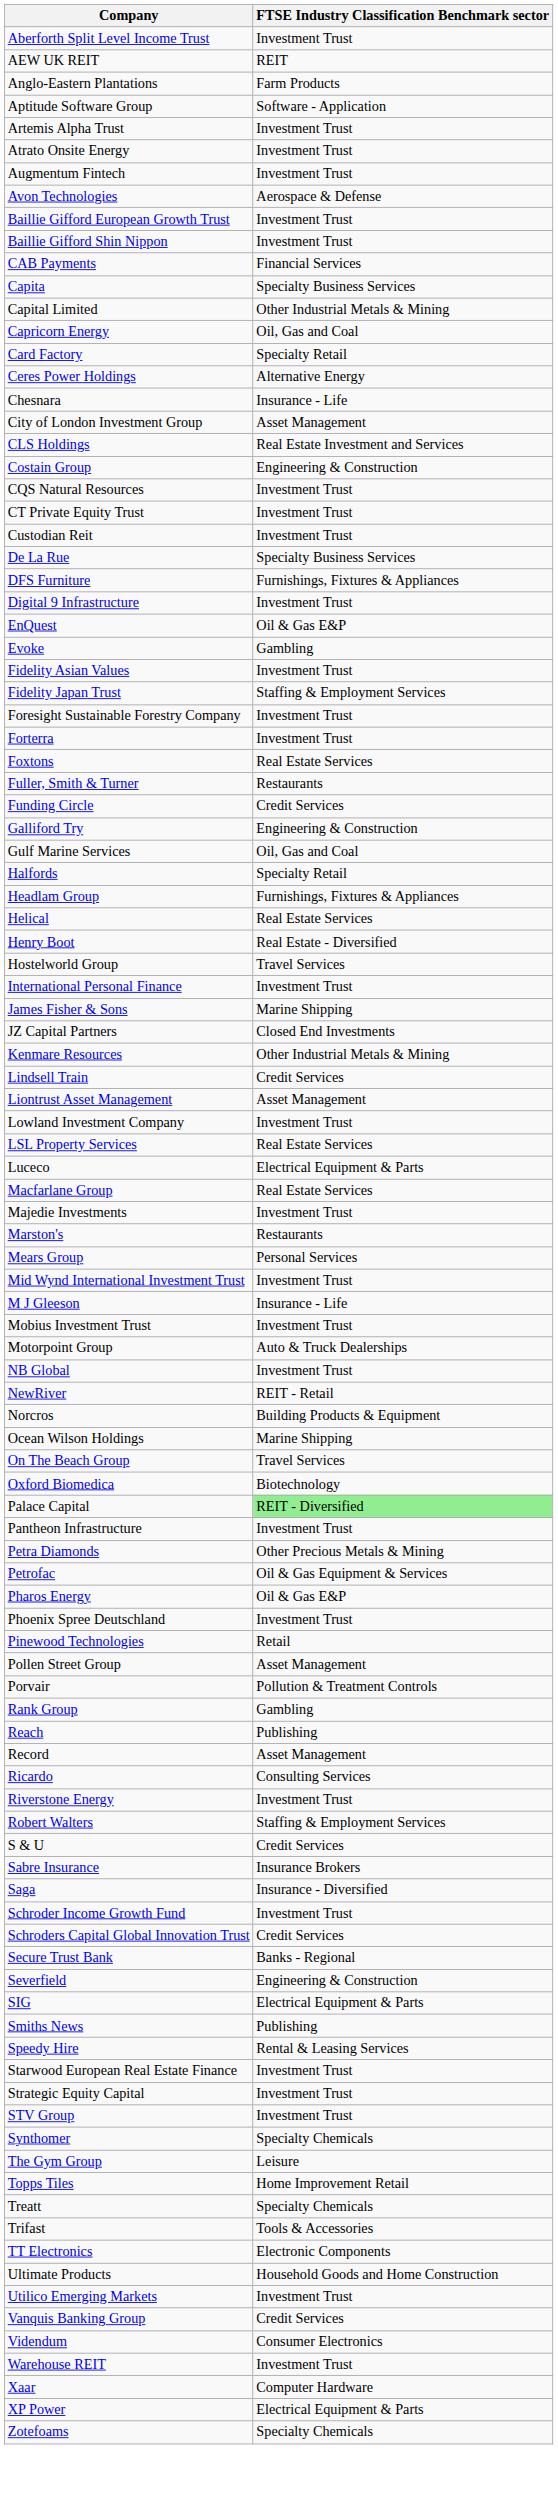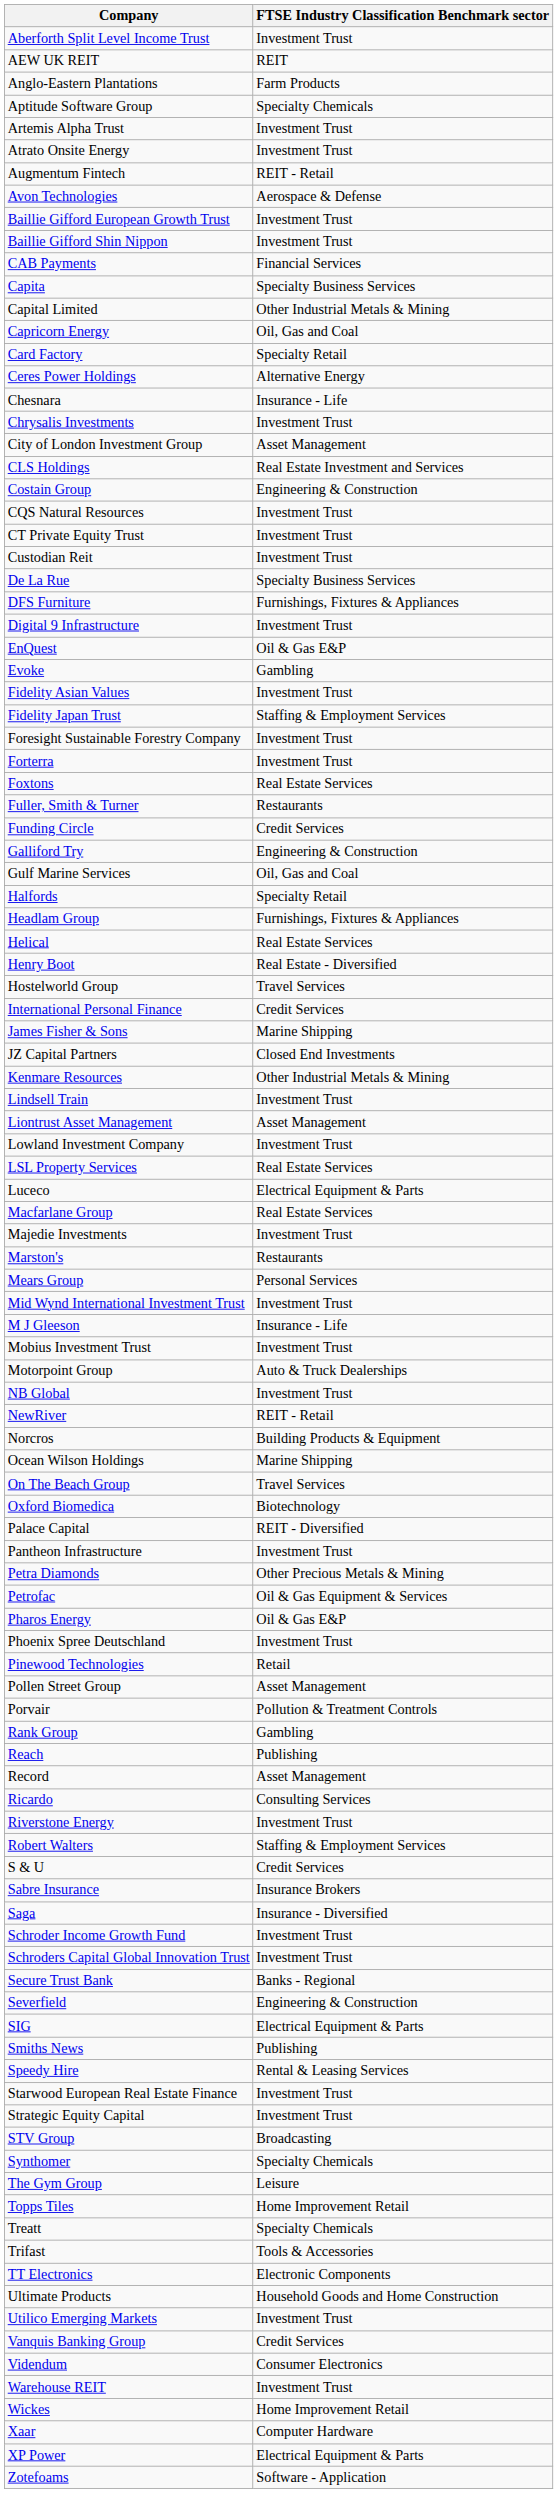 <table class="wikitable sortable" id="constituents">
 <tr>
 <th>Company</th>
 <th>FTSE Industry Classification Benchmark sector</th>
 </tr>
 <tr>
 <td><a href='#'>Aberforth Split Level Income Trust</a></td>
 <td>Investment Trust</td>
 </tr>
 <tr>
 <td>AEW UK REIT</td>
 <td>REIT</td>
 </tr>
 <tr>
 <td>Anglo-Eastern Plantations</td>
 <td>Farm Products</td>
 </tr>
 <tr>
 <td>Aptitude Software Group</td>
-<td>Software - Application</td>
+<td>Specialty Chemicals</td>
 </tr>
 <tr>
 <td>Artemis Alpha Trust</td>
 <td>Investment Trust</td>
 </tr>
 <tr>
 <td>Atrato Onsite Energy</td>
 <td>Investment Trust</td>
 </tr>
 <tr>
 <td>Augmentum Fintech</td>
-<td>Investment Trust</td>
+<td>REIT - Retail</td>
 </tr>
 <tr>
 <td><a href='#'>Avon Technologies</a></td>
 <td>Aerospace & Defense</td>
 </tr>
 <tr>
 <td><a href='#'>Baillie Gifford European Growth Trust</a></td>
 <td>Investment Trust</td>
 </tr>
 <tr>
 <td><a href='#'>Baillie Gifford Shin Nippon</a></td>
 <td>Investment Trust</td>
 </tr>
 <tr>
 <td><a href='#'>CAB Payments</a></td>
 <td>Financial Services</td>
 </tr>
 <tr>
 <td><a href='#'>Capita</a></td>
 <td>Specialty Business Services</td>
 </tr>
 <tr>
 <td>Capital Limited</td>
 <td>Other Industrial Metals & Mining</td>
 </tr>
 <tr>
 <td><a href='#'>Capricorn Energy</a></td>
 <td>Oil, Gas and Coal</td>
 </tr>
 <tr>
 <td><a href='#'>Card Factory</a></td>
 <td>Specialty Retail</td>
 </tr>
 <tr>
 <td><a href='#'>Ceres Power Holdings</a></td>
 <td>Alternative Energy</td>
 </tr>
 <tr>
 <td>Chesnara</td>
 <td>Insurance - Life</td>
+</tr>
+<tr>
+<td><a href='#'>Chrysalis Investments</a></td>
+<td>Investment Trust</td>
 </tr>
 <tr>
 <td>City of London Investment Group</td>
 <td>Asset Management</td>
 </tr>
 <tr>
 <td><a href='#'>CLS Holdings</a></td>
 <td>Real Estate Investment and Services</td>
 </tr>
 <tr>
 <td><a href='#'>Costain Group</a></td>
 <td>Engineering & Construction</td>
 </tr>
 <tr>
 <td>CQS Natural Resources</td>
 <td>Investment Trust</td>
 </tr>
 <tr>
 <td>CT Private Equity Trust</td>
 <td>Investment Trust</td>
 </tr>
 <tr>
 <td>Custodian Reit</td>
 <td>Investment Trust</td>
 </tr>
 <tr>
 <td><a href='#'>De La Rue</a></td>
 <td>Specialty Business Services</td>
 </tr>
 <tr>
 <td><a href='#'>DFS Furniture</a></td>
 <td>Furnishings, Fixtures & Appliances</td>
 </tr>
 <tr>
 <td><a href='#'>Digital 9 Infrastructure</a></td>
 <td>Investment Trust</td>
 </tr>
 <tr>
 <td><a href='#'>EnQuest</a></td>
 <td>Oil & Gas E&P</td>
 </tr>
 <tr>
 <td><a href='#'>Evoke</a></td>
 <td>Gambling</td>
 </tr>
 <tr>
 <td><a href='#'>Fidelity Asian Values</a></td>
 <td>Investment Trust</td>
 </tr>
 <tr>
 <td><a href='#'>Fidelity Japan Trust</a></td>
 <td>Staffing & Employment Services</td>
 </tr>
 <tr>
 <td>Foresight Sustainable Forestry Company</td>
 <td>Investment Trust</td>
 </tr>
 <tr>
 <td><a href='#'>Forterra</a></td>
 <td>Investment Trust</td>
 </tr>
 <tr>
 <td><a href='#'>Foxtons</a></td>
 <td>Real Estate Services</td>
 </tr>
 <tr>
 <td><a href='#'>Fuller, Smith & Turner</a></td>
 <td>Restaurants</td>
 </tr>
 <tr>
 <td><a href='#'>Funding Circle</a></td>
 <td>Credit Services</td>
 </tr>
 <tr>
 <td><a href='#'>Galliford Try</a></td>
 <td>Engineering & Construction</td>
 </tr>
 <tr>
 <td>Gulf Marine Services</td>
 <td>Oil, Gas and Coal</td>
 </tr>
 <tr>
 <td><a href='#'>Halfords</a></td>
 <td>Specialty Retail</td>
 </tr>
 <tr>
 <td><a href='#'>Headlam Group</a></td>
 <td>Furnishings, Fixtures & Appliances</td>
 </tr>
 <tr>
 <td><a href='#'>Helical</a></td>
 <td>Real Estate Services</td>
 </tr>
 <tr>
 <td><a href='#'>Henry Boot</a></td>
 <td>Real Estate - Diversified</td>
 </tr>
 <tr>
 <td>Hostelworld Group</td>
 <td>Travel Services</td>
 </tr>
 <tr>
 <td><a href='#'>International Personal Finance </a></td>
-<td>Investment Trust</td>
+<td>Credit Services</td>
 </tr>
 <tr>
 <td><a href='#'>James Fisher & Sons</a></td>
 <td>Marine Shipping</td>
 </tr>
 <tr>
 <td>JZ Capital Partners</td>
 <td>Closed End Investments</td>
 </tr>
 <tr>
 <td><a href='#'>Kenmare Resources</a></td>
 <td>Other Industrial Metals & Mining</td>
 </tr>
 <tr>
 <td><a href='#'>Lindsell Train</a></td>
-<td>Credit Services</td>
+<td>Investment Trust</td>
 </tr>
 <tr>
 <td><a href='#'>Liontrust Asset Management</a></td>
 <td>Asset Management</td>
 </tr>
 <tr>
 <td>Lowland Investment Company</td>
 <td>Investment Trust</td>
 </tr>
 <tr>
 <td><a href='#'>LSL Property Services</a></td>
 <td>Real Estate Services</td>
 </tr>
 <tr>
 <td>Luceco</td>
 <td>Electrical Equipment & Parts</td>
 </tr>
 <tr>
 <td><a href='#'>Macfarlane Group</a></td>
 <td>Real Estate Services</td>
 </tr>
 <tr>
 <td>Majedie Investments</td>
 <td>Investment Trust</td>
 </tr>
 <tr>
 <td><a href='#'>Marston's</a></td>
 <td>Restaurants</td>
 </tr>
 <tr>
 <td><a href='#'>Mears Group</a></td>
 <td>Personal Services</td>
 </tr>
 <tr>
 <td><a href='#'>Mid Wynd International Investment Trust</a></td>
 <td>Investment Trust</td>
 </tr>
 <tr>
 <td><a href='#'>M J Gleeson</a></td>
 <td>Insurance - Life</td>
 </tr>
 <tr>
 <td>Mobius Investment Trust</td>
 <td>Investment Trust</td>
 </tr>
 <tr>
 <td>Motorpoint Group</td>
 <td>Auto & Truck Dealerships</td>
 </tr>
 <tr>
 <td><a href='#'>NB Global</a></td>
 <td>Investment Trust</td>
 </tr>
 <tr>
 <td><a href='#'>NewRiver</a></td>
 <td>REIT - Retail</td>
 </tr>
 <tr>
 <td>Norcros</td>
 <td>Building Products & Equipment</td>
 </tr>
 <tr>
 <td>Ocean Wilson Holdings</td>
 <td>Marine Shipping</td>
 </tr>
 <tr>
 <td><a href='#'>On The Beach Group</a></td>
 <td>Travel Services</td>
 </tr>
 <tr>
 <td><a href='#'>Oxford Biomedica</a></td>
 <td>Biotechnology</td>
 </tr>
 <tr>
 <td>Palace Capital</td>
-<td style="background: lightgreen;">REIT - Diversified</td>
+<td>REIT - Diversified</td>
 </tr>
 <tr>
 <td>Pantheon Infrastructure</td>
 <td>Investment Trust</td>
 </tr>
 <tr>
 <td><a href='#'>Petra Diamonds</a></td>
 <td>Other Precious Metals & Mining</td>
 </tr>
 <tr>
 <td><a href='#'>Petrofac</a></td>
 <td>Oil & Gas Equipment & Services</td>
 </tr>
 <tr>
 <td><a href='#'>Pharos Energy</a></td>
 <td>Oil & Gas E&P</td>
 </tr>
 <tr>
 <td>Phoenix Spree Deutschland</td>
 <td>Investment Trust</td>
 </tr>
 <tr>
 <td><a href='#'>Pinewood Technologies</a></td>
 <td>Retail</td>
 </tr>
 <tr>
 <td>Pollen Street Group</td>
 <td>Asset Management</td>
 </tr>
 <tr>
 <td>Porvair</td>
 <td>Pollution & Treatment Controls</td>
 </tr>
 <tr>
 <td><a href='#'>Rank Group</a></td>
 <td>Gambling</td>
 </tr>
 <tr>
 <td><a href='#'>Reach</a></td>
 <td>Publishing</td>
 </tr>
 <tr>
 <td>Record</td>
 <td>Asset Management</td>
 </tr>
 <tr>
 <td><a href='#'>Ricardo</a></td>
 <td>Consulting Services</td>
 </tr>
 <tr>
 <td><a href='#'>Riverstone Energy</a></td>
 <td>Investment Trust</td>
 </tr>
 <tr>
 <td><a href='#'>Robert Walters</a></td>
 <td>Staffing & Employment Services</td>
 </tr>
 <tr>
 <td>S & U</td>
 <td>Credit Services</td>
 </tr>
 <tr>
 <td><a href='#'>Sabre Insurance</a></td>
 <td>Insurance Brokers</td>
 </tr>
 <tr>
 <td><a href='#'>Saga</a></td>
 <td>Insurance - Diversified</td>
 </tr>
 <tr>
 <td><a href='#'>Schroder Income Growth Fund</a></td>
 <td>Investment Trust</td>
 </tr>
 <tr>
 <td><a href='#'>Schroders Capital Global Innovation Trust</a></td>
-<td>Credit Services</td>
+<td>Investment Trust</td>
 </tr>
 <tr>
 <td><a href='#'>Secure Trust Bank</a></td>
 <td>Banks - Regional</td>
 </tr>
 <tr>
 <td><a href='#'>Severfield</a></td>
 <td>Engineering & Construction</td>
 </tr>
 <tr>
 <td><a href='#'>SIG</a></td>
 <td>Electrical Equipment & Parts</td>
 </tr>
 <tr>
 <td><a href='#'>Smiths News</a></td>
 <td>Publishing</td>
 </tr>
 <tr>
 <td><a href='#'>Speedy Hire</a></td>
 <td>Rental & Leasing Services</td>
 </tr>
 <tr>
 <td>Starwood European Real Estate Finance</td>
 <td>Investment Trust</td>
 </tr>
 <tr>
 <td>Strategic Equity Capital</td>
 <td>Investment Trust</td>
 </tr>
 <tr>
 <td><a href='#'>STV Group</a></td>
-<td>Investment Trust</td>
+<td>Broadcasting</td>
 </tr>
 <tr>
 <td><a href='#'>Synthomer</a></td>
 <td>Specialty Chemicals</td>
 </tr>
 <tr>
 <td><a href='#'>The Gym Group</a></td>
 <td>Leisure</td>
 </tr>
 <tr>
 <td><a href='#'>Topps Tiles</a></td>
 <td>Home Improvement Retail</td>
 </tr>
 <tr>
 <td>Treatt</td>
 <td>Specialty Chemicals</td>
 </tr>
 <tr>
 <td>Trifast</td>
 <td>Tools & Accessories</td>
 </tr>
 <tr>
 <td><a href='#'>TT Electronics</a></td>
 <td>Electronic Components</td>
 </tr>
 <tr>
 <td>Ultimate Products</td>
 <td>Household Goods and Home Construction</td>
 </tr>
 <tr>
 <td><a href='#'>Utilico Emerging Markets</a></td>
 <td>Investment Trust</td>
 </tr>
 <tr>
 <td><a href='#'>Vanquis Banking Group</a></td>
 <td>Credit Services</td>
 </tr>
 <tr>
 <td><a href='#'>Videndum</a></td>
 <td>Consumer Electronics</td>
 </tr>
 <tr>
 <td><a href='#'>Warehouse REIT</a></td>
 <td>Investment Trust</td>
 </tr>
 <tr>
+<td><a href='#'>Wickes</a></td>
+<td>Home Improvement Retail</td>
+</tr>
+<tr>
 <td><a href='#'>Xaar</a></td>
 <td>Computer Hardware</td>
 </tr>
 <tr>
 <td><a href='#'>XP Power</a></td>
 <td>Electrical Equipment & Parts</td>
 </tr>
 <tr>
 <td><a href='#'>Zotefoams</a></td>
-<td>Specialty Chemicals</td>
+<td>Software - Application</td>
 </tr>
 </table>
